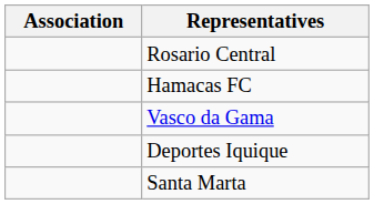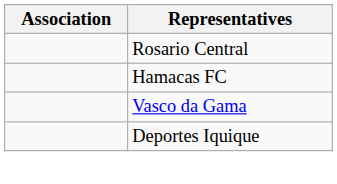 <table class="wikitable" style="font-size:100%">
 <tr>
 <th width="100">Association</th>
 <th width="170">Representatives</th>
 </tr>
 <tr>
 <td></td>
 <td>Rosario Central</td>
 </tr>
 <tr>
 <td></td>
 <td>Hamacas FC</td>
 </tr>
 <tr>
 <td></td>
 <td><a href='#'>Vasco da Gama</a></td>
 </tr>
 <tr>
 <td></td>
 <td>Deportes Iquique</td>
 </tr>
-<tr>
-<td></td>
-<td>Santa Marta</td>
-</tr>
 </table>
